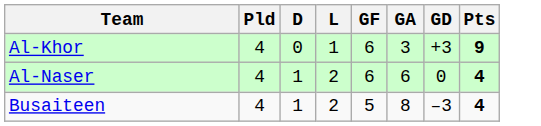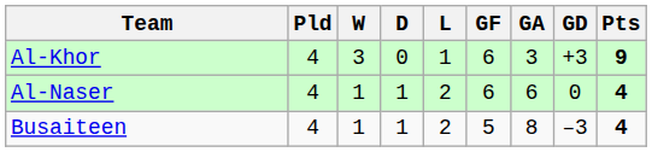 <table class="wikitable" style="text-align:center;">
 <tr>
 <th width=165>Team</th>
 <th width=20>Pld</th>
+<th width=20>W</th>
 <th width=20>D</th>
 <th width=20>L</th>
 <th width=20>GF</th>
 <th width=20>GA</th>
 <th width=20>GD</th>
 <th width=20>Pts</th>
 </tr>
 <tr bgcolor=ccffcc>
 <td style="text-align:left;"> <a href='#'>Al-Khor</a></td>
 <td>4</td>
+<td>3</td>
 <td>0</td>
 <td>1</td>
 <td>6</td>
 <td>3</td>
 <td>+3</td>
 <td><strong>9</strong></td>
 </tr>
 <tr bgcolor=ccffcc>
 <td style="text-align:left;"> <a href='#'>Al-Naser</a></td>
 <td>4</td>
 <td>1</td>
+<td>1</td>
 <td>2</td>
 <td>6</td>
 <td>6</td>
 <td>0</td>
 <td><strong>4</strong></td>
 </tr>
 <tr>
 <td style="text-align:left;"> <a href='#'>Busaiteen</a></td>
 <td>4</td>
 <td>1</td>
+<td>1</td>
 <td>2</td>
 <td>5</td>
 <td>8</td>
 <td>–3</td>
 <td><strong>4</strong></td>
 </tr>
 </table>
